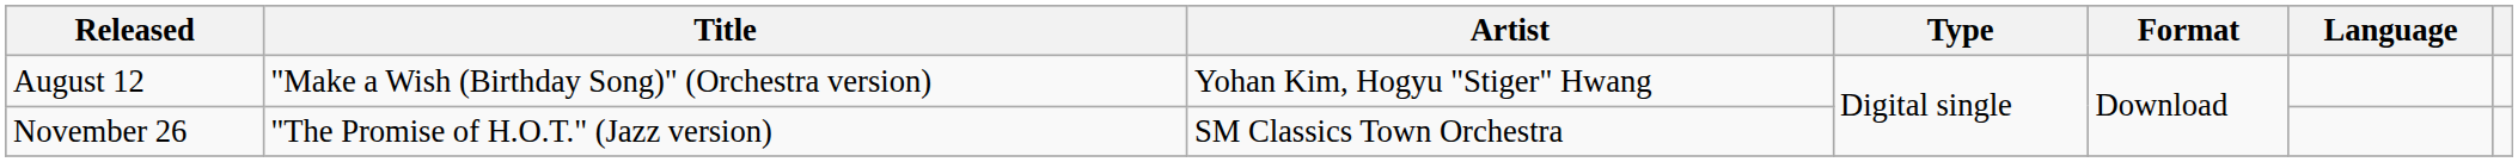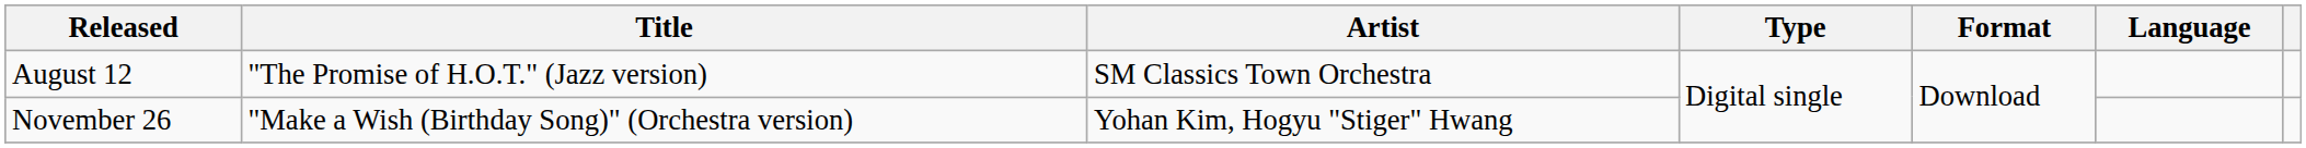 <table class="wikitable" width="100%">
 <tr>
 <th>Released</th>
 <th>Title</th>
 <th>Artist</th>
 <th>Type</th>
 <th>Format</th>
 <th>Language</th>
 <th></th>
 </tr>
 <tr>
 <td>August 12</td>
-<td>"Make a Wish (Birthday Song)" (Orchestra version)</td>
-<td>Yohan Kim, Hogyu "Stiger" Hwang</td>
+<td>"The Promise of H.O.T." (Jazz version)</td>
+<td>SM Classics Town Orchestra</td>
 <td rowspan="2">Digital single</td>
 <td rowspan="2">Download</td>
 <td></td>
 <td style="text-align: center;"></td>
 </tr>
 <tr>
 <td>November 26</td>
-<td>"The Promise of H.O.T." (Jazz version)</td>
-<td>SM Classics Town Orchestra</td>
+<td>"Make a Wish (Birthday Song)" (Orchestra version)</td>
+<td>Yohan Kim, Hogyu "Stiger" Hwang</td>
 <td></td>
 <td style="text-align: center;"></td>
 </tr>
 </table>
